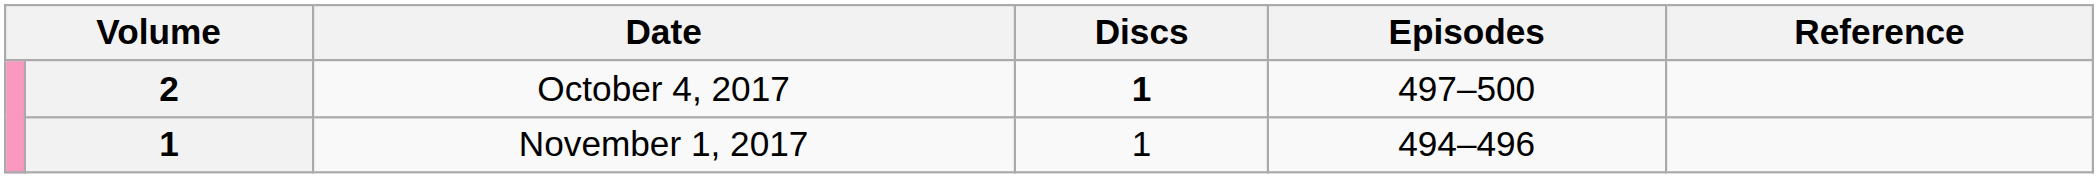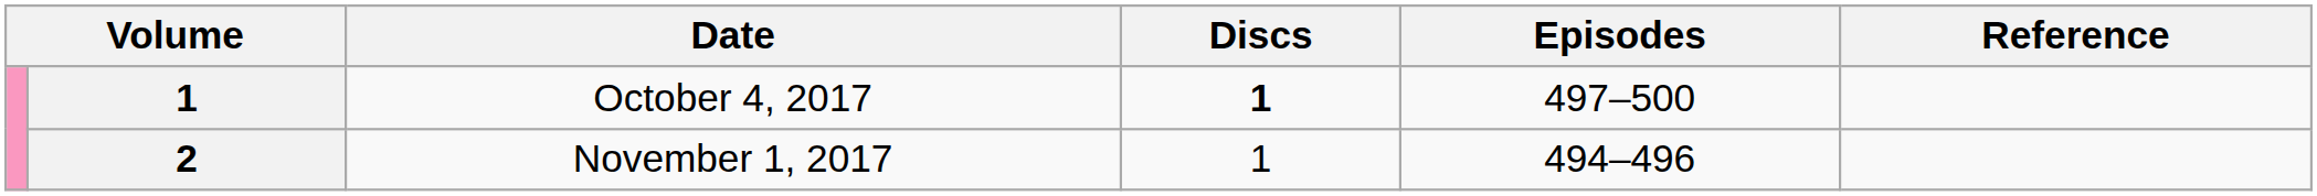 <table class="wikitable" style="text-align: center; width: 60%;">
 <tr>
 <th colspan="2">Volume</th>
 <th scope="col">Date</th>
 <th scope="col">Discs</th>
 <th scope="col">Episodes</th>
 <th scope="col">Reference</th>
 </tr>
 <tr>
 <td rowspan="2" width="1%" style="background: #FA98C0;"></td>
-<th scope="row">2</th>
+<th scope="row">1</th>
 <td>October 4, 2017</td>
 <td><strong>1</strong></td>
 <td>497–500</td>
 <td></td>
 </tr>
 <tr>
-<th scope="row">1</th>
+<th scope="row">2</th>
 <td>November 1, 2017</td>
 <td>1</td>
 <td>494–496</td>
 <td></td>
 </tr>
 </table>
